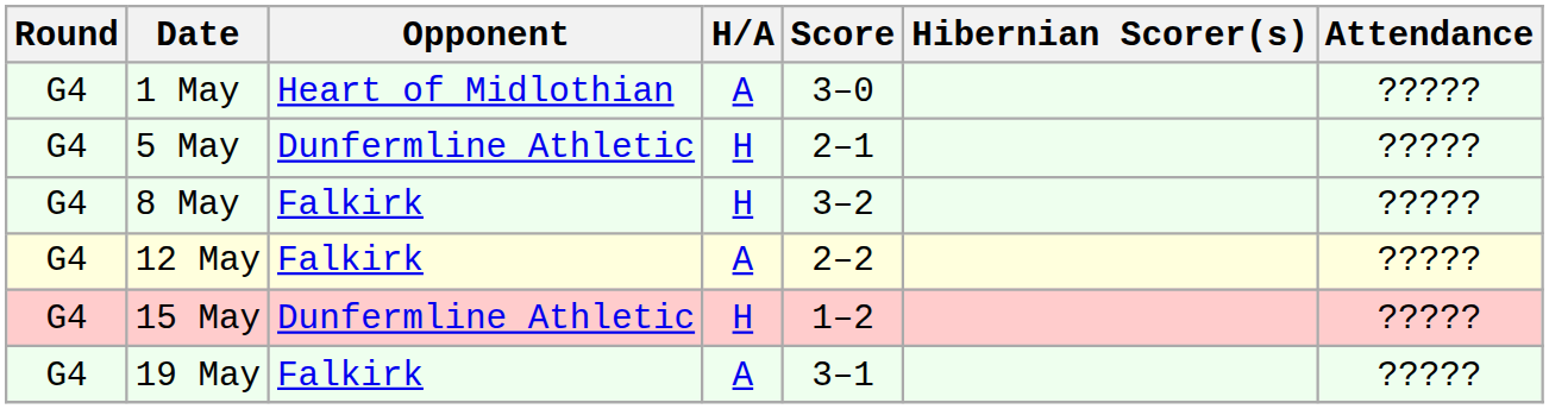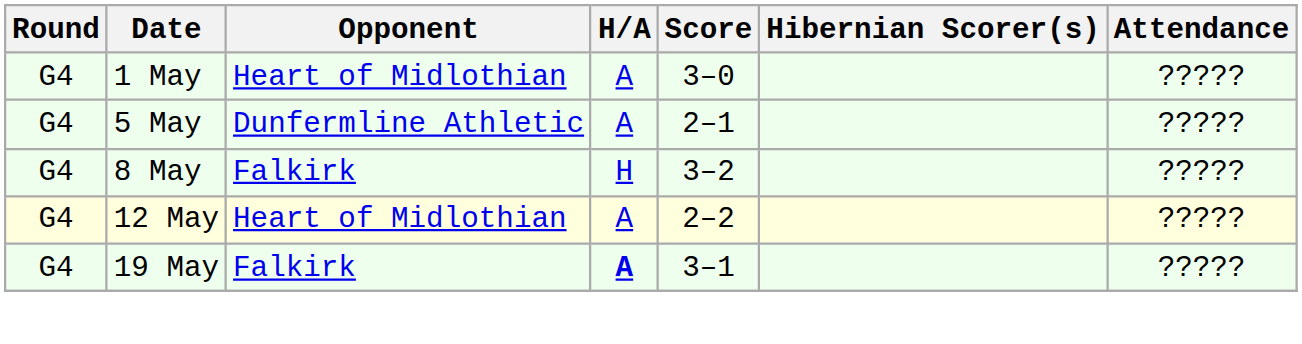 <table class="wikitable" style="text-align:center">
 <tr>
 <th>Round</th>
 <th>Date</th>
 <th>Opponent</th>
 <th>H/A</th>
 <th>Score</th>
 <th>Hibernian Scorer(s)</th>
 <th>Attendance</th>
 </tr>
 <tr bgcolor=#EEFFEE>
 <td>G4</td>
 <td align=left>1 May</td>
 <td align=left><a href='#'>Heart of Midlothian</a></td>
 <td><a href='#'>A</a></td>
 <td>3–0</td>
 <td align=left></td>
 <td>?????</td>
 </tr>
 <tr bgcolor=#EEFFEE>
 <td>G4</td>
 <td align=left>5 May</td>
 <td align=left><a href='#'>Dunfermline Athletic</a></td>
-<td><a href='#'>H</a></td>
+<td><a href='#'>A</a></td>
 <td>2–1</td>
 <td align=left></td>
 <td>?????</td>
 </tr>
 <tr bgcolor=#EEFFEE>
 <td>G4</td>
 <td align=left>8 May</td>
 <td align=left><a href='#'>Falkirk</a></td>
 <td><a href='#'>H</a></td>
 <td>3–2</td>
 <td align=left></td>
 <td>?????</td>
 </tr>
 <tr bgcolor=#FFFFDD>
 <td>G4</td>
 <td align=left>12 May</td>
-<td align=left><a href='#'>Falkirk</a></td>
+<td align=left><a href='#'>Heart of Midlothian</a></td>
 <td><a href='#'>A</a></td>
 <td>2–2</td>
-<td align=left></td>
-<td>?????</td>
-</tr>
-<tr bgcolor=#FFCCCC>
-<td>G4</td>
-<td align=left>15 May</td>
-<td align=left><a href='#'>Dunfermline Athletic</a></td>
-<td><a href='#'>H</a></td>
-<td>1–2</td>
 <td align=left></td>
 <td>?????</td>
 </tr>
 <tr bgcolor=#EEFFEE>
 <td>G4</td>
 <td align=left>19 May</td>
 <td align=left><a href='#'>Falkirk</a></td>
-<td><a href='#'>A</a></td>
+<td><strong><a href='#'>A</a></strong></td>
 <td>3–1</td>
 <td align=left></td>
 <td>?????</td>
 </tr>
 <tr>
 </tr>
 </table>
